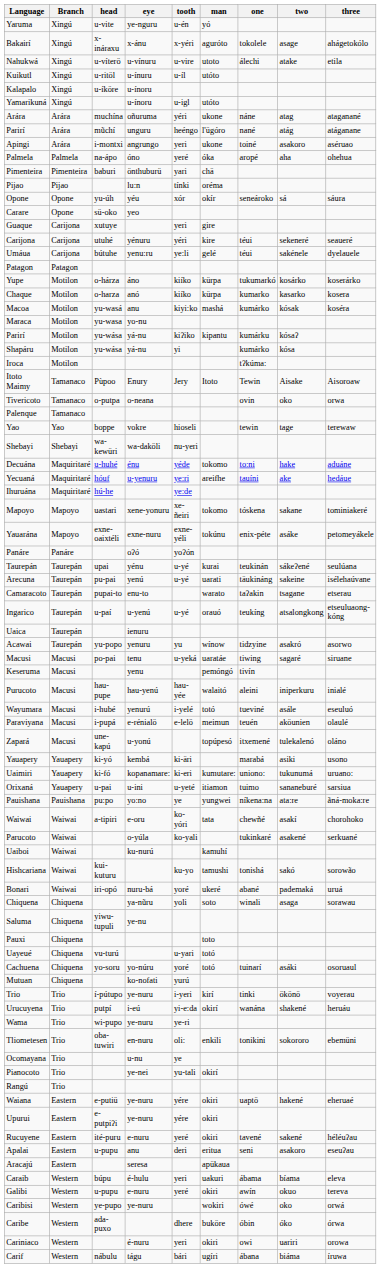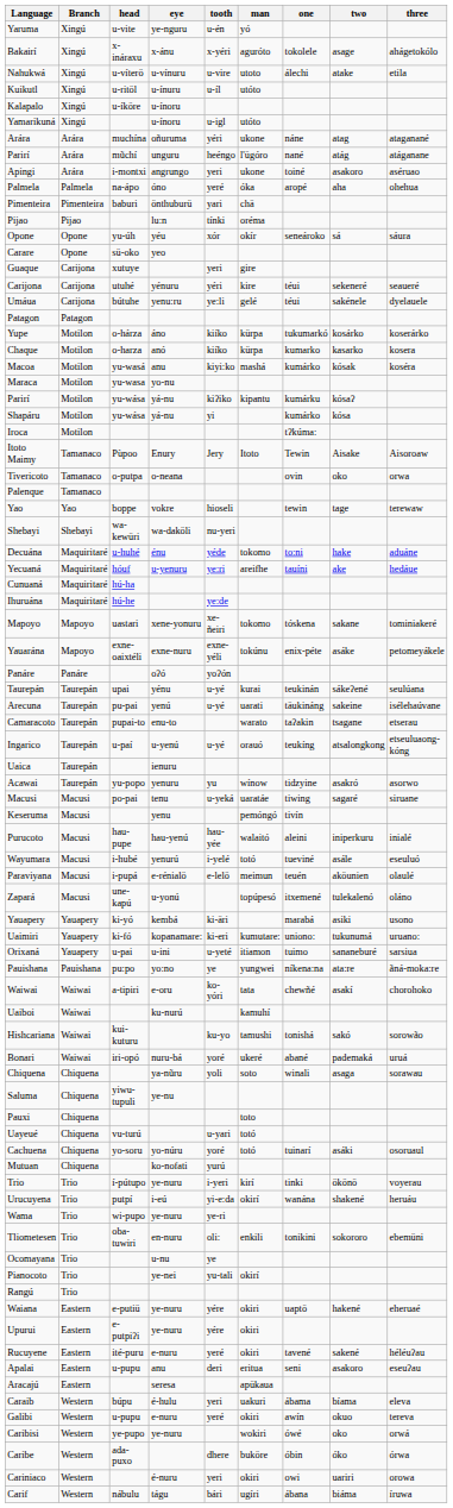 <table class="wikitable sortable" style="font-size: 85%">
 <tr>
 <th>Language</th>
 <th>Branch</th>
 <th>head</th>
 <th>eye</th>
 <th>tooth</th>
 <th>man</th>
 <th>one</th>
 <th>two</th>
 <th>three</th>
 </tr>
 <tr>
 <td>Yaruma</td>
 <td>Xingú</td>
 <td>u-vite</td>
 <td>ye-nguru</td>
 <td>u-én</td>
 <td>yó</td>
 <td></td>
 <td></td>
 <td></td>
 </tr>
 <tr>
 <td>Bakairí</td>
 <td>Xingú</td>
 <td>x-ináraxu</td>
 <td>x-ánu</td>
 <td>x-yéri</td>
 <td>aguróto</td>
 <td>tokolele</td>
 <td>asage</td>
 <td>ahágetokólo</td>
 </tr>
 <tr>
 <td>Nahukwá</td>
 <td>Xingú</td>
 <td>u-víterö</td>
 <td>u-vínuru</td>
 <td>u-vire</td>
 <td>utoto</td>
 <td>álechi</td>
 <td>atake</td>
 <td>etila</td>
 </tr>
 <tr>
 <td>Kuikutl</td>
 <td>Xingú</td>
 <td>u-ritöl</td>
 <td>u-ínuru</td>
 <td>u-íl</td>
 <td>utóto</td>
 <td></td>
 <td></td>
 <td></td>
 </tr>
 <tr>
 <td>Kalapalo</td>
 <td>Xingú</td>
 <td>u-íköre</td>
 <td>u-ínoru</td>
 <td></td>
 <td></td>
 <td></td>
 <td></td>
 <td></td>
 </tr>
 <tr>
 <td>Yamarikuná</td>
 <td>Xingú</td>
 <td></td>
 <td>u-ínoru</td>
 <td>u-igl</td>
 <td>utóto</td>
 <td></td>
 <td></td>
 <td></td>
 </tr>
 <tr>
 <td>Arára</td>
 <td>Arára</td>
 <td>muchína</td>
 <td>oñuruma</td>
 <td>yéri</td>
 <td>ukone</td>
 <td>náne</td>
 <td>atag</td>
 <td>ataganané</td>
 </tr>
 <tr>
 <td>Parirí</td>
 <td>Arára</td>
 <td>mũchí</td>
 <td>unguru</td>
 <td>heéngo</td>
 <td>l'ügóro</td>
 <td>nané</td>
 <td>atág</td>
 <td>atáganane</td>
 </tr>
 <tr>
 <td>Apingi</td>
 <td>Arára</td>
 <td>i-montxi</td>
 <td>angrungo</td>
 <td>yeri</td>
 <td>ukone</td>
 <td>toiné</td>
 <td>asakoro</td>
 <td>aséruao</td>
 </tr>
 <tr>
 <td>Palmela</td>
 <td>Palmela</td>
 <td>na-ápo</td>
 <td>óno</td>
 <td>yeré</td>
 <td>óka</td>
 <td>aropé</td>
 <td>aha</td>
 <td>ohehua</td>
 </tr>
 <tr>
 <td>Pimenteira</td>
 <td>Pimenteira</td>
 <td>baburi</td>
 <td>önthuburü</td>
 <td>yari</td>
 <td>chä</td>
 <td></td>
 <td></td>
 <td></td>
 </tr>
 <tr>
 <td>Pijao</td>
 <td>Pijao</td>
 <td></td>
 <td>luːn</td>
 <td>tínki</td>
 <td>oréma</td>
 <td></td>
 <td></td>
 <td></td>
 </tr>
 <tr>
 <td>Opone</td>
 <td>Opone</td>
 <td>yu-úh</td>
 <td>yéu</td>
 <td>xór</td>
 <td>okír</td>
 <td>seneároko</td>
 <td>sá</td>
 <td>sáura</td>
 </tr>
 <tr>
 <td>Carare</td>
 <td>Opone</td>
 <td>sü-oko</td>
 <td>yeo</td>
 <td></td>
 <td></td>
 <td></td>
 <td></td>
 <td></td>
 </tr>
 <tr>
 <td>Guaque</td>
 <td>Carijona</td>
 <td>xutuye</td>
 <td></td>
 <td>yeri</td>
 <td>gire</td>
 <td></td>
 <td></td>
 <td></td>
 </tr>
 <tr>
 <td>Carijona</td>
 <td>Carijona</td>
 <td>utuhé</td>
 <td>yénuru</td>
 <td>yéri</td>
 <td>kire</td>
 <td>téui</td>
 <td>sekeneré</td>
 <td>seaueré</td>
 </tr>
 <tr>
 <td>Umáua</td>
 <td>Carijona</td>
 <td>bútuhe</td>
 <td>yenuːru</td>
 <td>yeːli</td>
 <td>gelé</td>
 <td>téui</td>
 <td>sakénele</td>
 <td>dyelauele</td>
 </tr>
 <tr>
 <td>Patagon</td>
 <td>Patagon</td>
 <td></td>
 <td></td>
 <td></td>
 <td></td>
 <td></td>
 <td></td>
 <td></td>
 </tr>
 <tr>
 <td>Yupe</td>
 <td>Motilon</td>
 <td>o-hárza</td>
 <td>áno</td>
 <td>kiíko</td>
 <td>kürpa</td>
 <td>tukumarkó</td>
 <td>kosárko</td>
 <td>koserárko</td>
 </tr>
 <tr>
 <td>Chaque</td>
 <td>Motilon</td>
 <td>o-harza</td>
 <td>anó</td>
 <td>kiíko</td>
 <td>kürpa</td>
 <td>kumarko</td>
 <td>kasarko</td>
 <td>kosera</td>
 </tr>
 <tr>
 <td>Macoa</td>
 <td>Motilon</td>
 <td>yu-wasá</td>
 <td>anu</td>
 <td>kiyiːko</td>
 <td>mashá</td>
 <td>kumárko</td>
 <td>kósak</td>
 <td>koséra</td>
 </tr>
 <tr>
 <td>Maraca</td>
 <td>Motilon</td>
 <td>yu-wasa</td>
 <td>yo-nu</td>
 <td></td>
 <td></td>
 <td></td>
 <td></td>
 <td></td>
 </tr>
 <tr>
 <td>Parirí</td>
 <td>Motilon</td>
 <td>yu-wása</td>
 <td>yá-nu</td>
 <td>kiʔiko</td>
 <td>kipantu</td>
 <td>kumárku</td>
 <td>kósaʔ</td>
 <td></td>
 </tr>
 <tr>
 <td>Shapáru</td>
 <td>Motilon</td>
 <td>yu-wása</td>
 <td>yá-nu</td>
 <td>yi</td>
 <td></td>
 <td>kumárko</td>
 <td>kósa</td>
 <td></td>
 </tr>
 <tr>
 <td>Iroca</td>
 <td>Motilon</td>
 <td></td>
 <td></td>
 <td></td>
 <td></td>
 <td>tʔkúmaː</td>
 <td></td>
 <td></td>
 </tr>
 <tr>
 <td>Itoto Maimy</td>
 <td>Tamanaco</td>
 <td>Pùpoo</td>
 <td>Enury</td>
 <td>Jery</td>
 <td>Itoto</td>
 <td>Tewin</td>
 <td>Aisake</td>
 <td>Aisoroaw</td>
 </tr>
 <tr>
 <td>Tivericoto</td>
 <td>Tamanaco</td>
 <td>o-putpa</td>
 <td>o-neana</td>
 <td></td>
 <td></td>
 <td>ovin</td>
 <td>oko</td>
 <td>orwa</td>
 </tr>
 <tr>
 <td>Palenque</td>
 <td>Tamanaco</td>
 <td></td>
 <td></td>
 <td></td>
 <td></td>
 <td></td>
 <td></td>
 <td></td>
 </tr>
 <tr>
 <td>Yao</td>
 <td>Yao</td>
 <td>boppe</td>
 <td>vokre</td>
 <td>hioseli</td>
 <td></td>
 <td>tewin</td>
 <td>tage</td>
 <td>terewaw</td>
 </tr>
 <tr>
 <td>Shebayi</td>
 <td>Shebayi</td>
 <td>wa-kewüri</td>
 <td>wa-daköli</td>
 <td>nu-yeri</td>
 <td></td>
 <td></td>
 <td></td>
 <td></td>
 </tr>
 <tr>
 <td>Decuána</td>
 <td>Maquiritaré</td>
 <td><a href='#'>u-huhé</a></td>
 <td><a href='#'>énu</a></td>
 <td><a href='#'>yéde</a></td>
 <td>tokomo</td>
 <td><a href='#'>toːni</a></td>
 <td><a href='#'>hake</a></td>
 <td><a href='#'>aduáne</a></td>
 </tr>
 <tr>
 <td>Yecuaná</td>
 <td>Maquiritaré</td>
 <td><a href='#'>hóuf</a></td>
 <td><a href='#'>u-yenuru</a></td>
 <td><a href='#'>yeːri</a></td>
 <td>areifhe</td>
 <td><a href='#'>tauíni</a></td>
 <td><a href='#'>ake</a></td>
 <td><a href='#'>hedáue</a></td>
 </tr>
 <tr>
+<td>Cunuaná</td>
+<td>Maquiritaré</td>
+<td><a href='#'>hú-ha</a></td>
+<td></td>
+<td></td>
+<td></td>
+<td></td>
+<td></td>
+<td></td>
+</tr>
+<tr>
 <td>Ihuruána</td>
 <td>Maquiritaré</td>
 <td><a href='#'>hú-he</a></td>
 <td></td>
 <td><a href='#'>yeːde</a></td>
 <td></td>
 <td></td>
 <td></td>
 <td></td>
 </tr>
 <tr>
 <td>Mapoyo</td>
 <td>Mapoyo</td>
 <td>uastari</td>
 <td>xene-yonuru</td>
 <td>xe-ñeiri</td>
 <td>tokomo</td>
 <td>tóskena</td>
 <td>sakane</td>
 <td>tominiakeré</td>
 </tr>
 <tr>
 <td>Yauarána</td>
 <td>Mapoyo</td>
 <td>exne-oaixtéli</td>
 <td>exne-nuru</td>
 <td>exne-yéli</td>
 <td>tokúnu</td>
 <td>enix-péte</td>
 <td>asáke</td>
 <td>petomeyákele</td>
 </tr>
 <tr>
 <td>Panáre</td>
 <td>Panáre</td>
 <td></td>
 <td>oʔó</td>
 <td>yoʔón</td>
 <td></td>
 <td></td>
 <td></td>
 <td></td>
 </tr>
 <tr>
 <td>Taurepán</td>
 <td>Taurepán</td>
 <td>upai</td>
 <td>yénu</td>
 <td>u-yé</td>
 <td>kurai</td>
 <td>teukinán</td>
 <td>sákeʔené</td>
 <td>seulúana</td>
 </tr>
 <tr>
 <td>Arecuna</td>
 <td>Taurepán</td>
 <td>pu-pai</td>
 <td>yenú</td>
 <td>u-yé</td>
 <td>uarati</td>
 <td>täukináng</td>
 <td>sakeine</td>
 <td>isélehaúvane</td>
 </tr>
 <tr>
 <td>Camaracoto</td>
 <td>Taurepán</td>
 <td>pupai-to</td>
 <td>enu-to</td>
 <td></td>
 <td>warato</td>
 <td>taʔakin</td>
 <td>tsagane</td>
 <td>etserau</td>
 </tr>
 <tr>
 <td>Ingarico</td>
 <td>Taurepán</td>
 <td>u-paí</td>
 <td>u-yenú</td>
 <td>u-yé</td>
 <td>orauó</td>
 <td>teukíng</td>
 <td>atsalongkong</td>
 <td>etseuluaong-kóng</td>
 </tr>
 <tr>
 <td>Uaica</td>
 <td>Taurepán</td>
 <td></td>
 <td>ienuru</td>
 <td></td>
 <td></td>
 <td></td>
 <td></td>
 <td></td>
 </tr>
 <tr>
 <td>Acawai</td>
 <td>Taurepán</td>
 <td>yu-popo</td>
 <td>yenuru</td>
 <td>yu</td>
 <td>wínow</td>
 <td>tidzyine</td>
 <td>asakró</td>
 <td>asorwo</td>
 </tr>
 <tr>
 <td>Macusi</td>
 <td>Macusi</td>
 <td>po-pai</td>
 <td>tenu</td>
 <td>u-yeká</td>
 <td>uaratáe</td>
 <td>tiwing</td>
 <td>sagaré</td>
 <td>siruane</td>
 </tr>
 <tr>
 <td>Keseruma</td>
 <td>Macusi</td>
 <td></td>
 <td>yenu</td>
 <td></td>
 <td>pemóngó</td>
 <td>tivín</td>
 <td></td>
 <td></td>
 </tr>
 <tr>
 <td>Purucoto</td>
 <td>Macusi</td>
 <td>hau-pupe</td>
 <td>hau-yenú</td>
 <td>hau-yée</td>
 <td>walaitó</td>
 <td>aleini</td>
 <td>iniperkuru</td>
 <td>inialé</td>
 </tr>
 <tr>
 <td>Wayumara</td>
 <td>Macusi</td>
 <td>i-hubé</td>
 <td>yenurú</td>
 <td>i-yelé</td>
 <td>totó</td>
 <td>tueviné</td>
 <td>asále</td>
 <td>eseuluó</td>
 </tr>
 <tr>
 <td>Paraviyana</td>
 <td>Macusi</td>
 <td>i-pupá</td>
 <td>e-rénialö</td>
 <td>e-lelö</td>
 <td>meimun</td>
 <td>teuén</td>
 <td>aköunien</td>
 <td>olaulé</td>
 </tr>
 <tr>
 <td>Zapará</td>
 <td>Macusi</td>
 <td>une-kapú</td>
 <td>u-yonú</td>
 <td></td>
 <td>topúpesó</td>
 <td>itxemené</td>
 <td>tulekalenó</td>
 <td>oláno</td>
 </tr>
 <tr>
 <td>Yauapery</td>
 <td>Yauapery</td>
 <td>ki-yó</td>
 <td>kembá</td>
 <td>ki-äri</td>
 <td></td>
 <td>marabá</td>
 <td>asiki</td>
 <td>usono</td>
 </tr>
 <tr>
 <td>Uaimiri</td>
 <td>Yauapery</td>
 <td>ki-fó</td>
 <td>kopanamareː</td>
 <td>ki-eri</td>
 <td>kumutareː</td>
 <td>unionoː</td>
 <td>tukunumá</td>
 <td>uruanoː</td>
 </tr>
 <tr>
 <td>Orixaná</td>
 <td>Yauapery</td>
 <td>u-pai</td>
 <td>u-ini</td>
 <td>u-yeté</td>
 <td>itiamon</td>
 <td>tuimo</td>
 <td>sananeburé</td>
 <td>sarsiua</td>
 </tr>
 <tr>
 <td>Pauishana</td>
 <td>Pauishana</td>
 <td>puːpo</td>
 <td>yoːno</td>
 <td>ye</td>
 <td>yungwei</td>
 <td>níkenaːna</td>
 <td>ataːre</td>
 <td>ãná-mokaːre</td>
 </tr>
 <tr>
 <td>Waiwai</td>
 <td>Waiwai</td>
 <td>a-tipiri</td>
 <td>e-oru</td>
 <td>ko-yóri</td>
 <td>tata</td>
 <td>chewñé</td>
 <td>asakí</td>
 <td>chorohoko</td>
-</tr>
-<tr>
-<td>Parucoto</td>
-<td>Waiwai</td>
-<td></td>
-<td>o-yúla</td>
-<td>ko-yali</td>
-<td></td>
-<td>tukinkaré</td>
-<td>asakené</td>
-<td>serkuané</td>
 </tr>
 <tr>
 <td>Uaiboi</td>
 <td>Waiwai</td>
 <td></td>
 <td>ku-nurú</td>
 <td></td>
 <td>kamuhí</td>
 <td></td>
 <td></td>
 <td></td>
 </tr>
 <tr>
 <td>Hishcariana</td>
 <td>Waiwai</td>
 <td>kui-kuturu</td>
 <td></td>
 <td>ku-yo</td>
 <td>tamushi</td>
 <td>tonishá</td>
 <td>sakó</td>
 <td>sorowão</td>
 </tr>
 <tr>
 <td>Bonari</td>
 <td>Waiwai</td>
 <td>iri-opó</td>
 <td>nuru-bá</td>
 <td>yoré</td>
 <td>ukeré</td>
 <td>abané</td>
 <td>pademaká</td>
 <td>uruá</td>
 </tr>
 <tr>
 <td>Chiquena</td>
 <td>Chiquena</td>
 <td></td>
 <td>ya-nũru</td>
 <td>yoli</td>
 <td>soto</td>
 <td>winali</td>
 <td>asaga</td>
 <td>sorawau</td>
 </tr>
 <tr>
 <td>Saluma</td>
 <td>Chiquena</td>
 <td>yiwu-tupuli</td>
 <td>ye-nu</td>
 <td></td>
 <td></td>
 <td></td>
 <td></td>
 <td></td>
 </tr>
 <tr>
 <td>Pauxi</td>
 <td>Chiquena</td>
 <td></td>
 <td></td>
 <td></td>
 <td>toto</td>
 <td></td>
 <td></td>
 <td></td>
 </tr>
 <tr>
 <td>Uayeué</td>
 <td>Chiquena</td>
 <td>vu-turú</td>
 <td></td>
 <td>u-yari</td>
 <td>totó</td>
 <td></td>
 <td></td>
 <td></td>
 </tr>
 <tr>
 <td>Cachuena</td>
 <td>Chiquena</td>
 <td>yo-soru</td>
 <td>yo-núru</td>
 <td>yoré</td>
 <td>totó</td>
 <td>tuinarí</td>
 <td>asáki</td>
 <td>osoruaul</td>
 </tr>
 <tr>
 <td>Mutuan</td>
 <td>Chiquena</td>
 <td></td>
 <td>ko-nofati</td>
 <td>yurú</td>
 <td></td>
 <td></td>
 <td></td>
 <td></td>
 </tr>
 <tr>
 <td>Trio</td>
 <td>Trio</td>
 <td>í-pútupo</td>
 <td>ye-nuru</td>
 <td>i-yeri</td>
 <td>kirí</td>
 <td>tinki</td>
 <td>ökönö</td>
 <td>voyerau</td>
 </tr>
 <tr>
 <td>Urucuyena</td>
 <td>Trio</td>
 <td>putpí</td>
 <td>i-eú</td>
 <td>yi-eːda</td>
 <td>okirí</td>
 <td>wanána</td>
 <td>shakené</td>
 <td>heruáu</td>
 </tr>
 <tr>
 <td>Wama</td>
 <td>Trio</td>
 <td>wi-pupo</td>
 <td>ye-nuru</td>
 <td>ye-ri</td>
 <td></td>
 <td></td>
 <td></td>
 <td></td>
 </tr>
 <tr>
 <td>Tliometesen</td>
 <td>Trio</td>
 <td>oba-tuwiri</td>
 <td>en-nuru</td>
 <td>oliː</td>
 <td>enkili</td>
 <td>tonikini</td>
 <td>sokororo</td>
 <td>ebemüni</td>
 </tr>
 <tr>
 <td>Ocomayana</td>
 <td>Trio</td>
 <td></td>
 <td>u-nu</td>
 <td>ye</td>
 <td></td>
 <td></td>
 <td></td>
 <td></td>
 </tr>
 <tr>
 <td>Pianocoto</td>
 <td>Trio</td>
 <td></td>
 <td>ye-nei</td>
 <td>yu-tali</td>
 <td>okirí</td>
 <td></td>
 <td></td>
 <td></td>
 </tr>
 <tr>
 <td>Rangú</td>
 <td>Trio</td>
 <td></td>
 <td></td>
 <td></td>
 <td></td>
 <td></td>
 <td></td>
 <td></td>
 </tr>
 <tr>
 <td>Waiana</td>
 <td>Eastern</td>
 <td>e-putiü</td>
 <td>ye-nuru</td>
 <td>yére</td>
 <td>okiri</td>
 <td>uaptö</td>
 <td>hakené</td>
 <td>eheruaé</td>
 </tr>
 <tr>
 <td>Upurui</td>
 <td>Eastern</td>
 <td>e-putpiʔi</td>
 <td>ye-nuru</td>
 <td>yére</td>
 <td>okiri</td>
 <td></td>
 <td></td>
 <td></td>
 </tr>
 <tr>
 <td>Rucuyene</td>
 <td>Eastern</td>
 <td>ité-puru</td>
 <td>e-nuru</td>
 <td>yeré</td>
 <td>okiri</td>
 <td>tavené</td>
 <td>sakené</td>
 <td>héléuʔau</td>
 </tr>
 <tr>
 <td>Apalai</td>
 <td>Eastern</td>
 <td>u-pupu</td>
 <td>anu</td>
 <td>deri</td>
 <td>eritua</td>
 <td>seni</td>
 <td>asakoro</td>
 <td>eseuʔau</td>
 </tr>
 <tr>
 <td>Aracajú</td>
 <td>Eastern</td>
 <td></td>
 <td>seresa</td>
 <td></td>
 <td>apükaua</td>
 <td></td>
 <td></td>
 <td></td>
 </tr>
 <tr>
 <td>Caraib</td>
 <td>Western</td>
 <td>búpu</td>
 <td>é-hulu</td>
 <td>yeri</td>
 <td>uakuri</td>
 <td>ábama</td>
 <td>bíama</td>
 <td>eleva</td>
 </tr>
 <tr>
 <td>Galibi</td>
 <td>Western</td>
 <td>u-pupu</td>
 <td>e-nuru</td>
 <td>yeré</td>
 <td>okiri</td>
 <td>awín</td>
 <td>okuo</td>
 <td>tereva</td>
 </tr>
 <tr>
 <td>Caribisi</td>
 <td>Western</td>
 <td>ye-pupo</td>
 <td>ye-nuru</td>
 <td></td>
 <td>wokiri</td>
 <td>ówé</td>
 <td>oko</td>
 <td>orwá</td>
 </tr>
 <tr>
 <td>Caribe</td>
 <td>Western</td>
 <td>ada-puxo</td>
 <td></td>
 <td>dhere</td>
 <td>buköre</td>
 <td>óbin</td>
 <td>óko</td>
 <td>órwa</td>
 </tr>
 <tr>
 <td>Cariniaco</td>
 <td>Western</td>
 <td></td>
 <td>é-nuru</td>
 <td>yeri</td>
 <td>okiri</td>
 <td>owi</td>
 <td>uariri</td>
 <td>orowa</td>
 </tr>
 <tr>
 <td>Carif</td>
 <td>Western</td>
 <td>nábulu</td>
 <td>tágu</td>
 <td>bári</td>
 <td>ugíri</td>
 <td>ábana</td>
 <td>biáma</td>
 <td>íruwa</td>
 </tr>
 </table>
